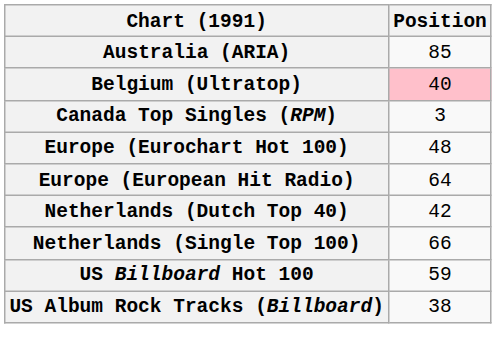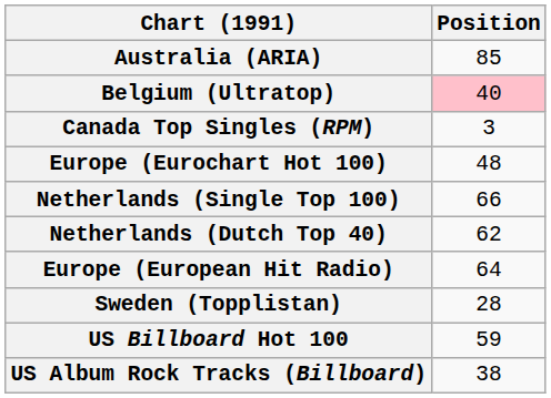 <table class="wikitable sortable plainrowheaders" style="text-align:center">
 <tr>
 <th>Chart (1991)</th>
 <th>Position</th>
 </tr>
 <tr>
 <th scope="row">Australia (ARIA)</th>
 <td>85</td>
 </tr>
 <tr>
 <th scope="row">Belgium (Ultratop)</th>
 <td style="background: pink;">40</td>
 </tr>
 <tr>
 <th scope="row">Canada Top Singles (<em>RPM</em>)</th>
 <td>3</td>
 </tr>
 <tr>
 <th scope="row">Europe (Eurochart Hot 100)</th>
 <td>48</td>
 </tr>
 <tr>
+<th scope="row">Netherlands (Single Top 100)</th>
+<td>66</td>
+</tr>
+<tr>
+<th scope="row">Netherlands (Dutch Top 40)</th>
+<td>62</td>
+</tr>
+<tr>
 <th scope="row">Europe (European Hit Radio)</th>
 <td>64</td>
 </tr>
 <tr>
-<th scope="row">Netherlands (Dutch Top 40)</th>
-<td>42</td>
-</tr>
-<tr>
-<th scope="row">Netherlands (Single Top 100)</th>
-<td>66</td>
+<th scope="row">Sweden (Topplistan)</th>
+<td>28</td>
 </tr>
 <tr>
 <th scope="row">US <em>Billboard</em> Hot 100</th>
 <td>59</td>
 </tr>
 <tr>
 <th scope="row">US Album Rock Tracks (<em>Billboard</em>)</th>
 <td>38</td>
 </tr>
 </table>
